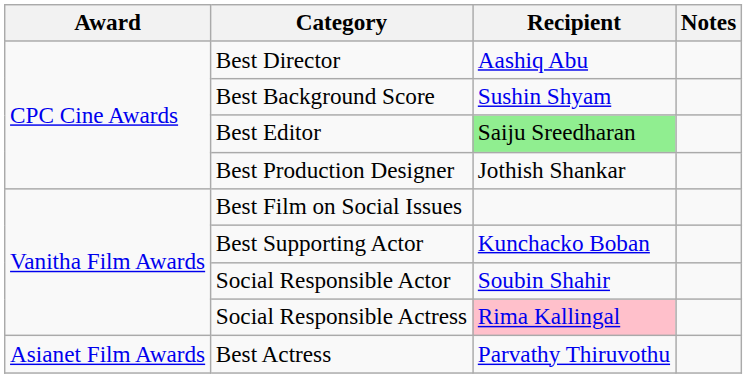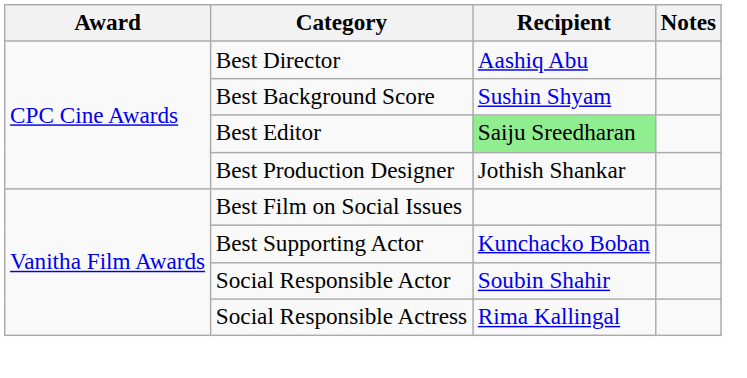 <table class="wikitable plainrowheaders sortable">
 <tr>
 <th>Award</th>
 <th>Category</th>
 <th>Recipient</th>
 <th>Notes</th>
 </tr>
 <tr>
 <td rowspan=4><a href='#'>CPC Cine Awards</a></td>
 <td>Best Director</td>
 <td><a href='#'>Aashiq Abu</a></td>
 <td></td>
 </tr>
 <tr>
 <td>Best Background Score</td>
 <td><a href='#'>Sushin Shyam</a></td>
 <td></td>
 </tr>
 <tr>
 <td>Best Editor</td>
 <td style="background: lightgreen;">Saiju Sreedharan</td>
 <td></td>
 </tr>
 <tr>
 <td>Best Production Designer</td>
 <td>Jothish Shankar</td>
 <td></td>
 </tr>
 <tr>
 <td rowspan=4><a href='#'>Vanitha Film Awards</a></td>
 <td>Best Film on Social Issues</td>
 <td></td>
 <td></td>
 </tr>
 <tr>
 <td>Best Supporting Actor</td>
 <td><a href='#'>Kunchacko Boban</a></td>
 <td></td>
 </tr>
 <tr>
 <td>Social Responsible Actor</td>
 <td><a href='#'>Soubin Shahir</a></td>
 <td></td>
 </tr>
 <tr>
 <td>Social Responsible Actress</td>
-<td style="background: pink;"><a href='#'>Rima Kallingal</a></td>
-<td></td>
-</tr>
-<tr>
-<td><a href='#'>Asianet Film Awards</a></td>
-<td>Best Actress</td>
-<td><a href='#'>Parvathy Thiruvothu</a></td>
+<td><a href='#'>Rima Kallingal</a></td>
 <td></td>
 </tr>
 </table>
